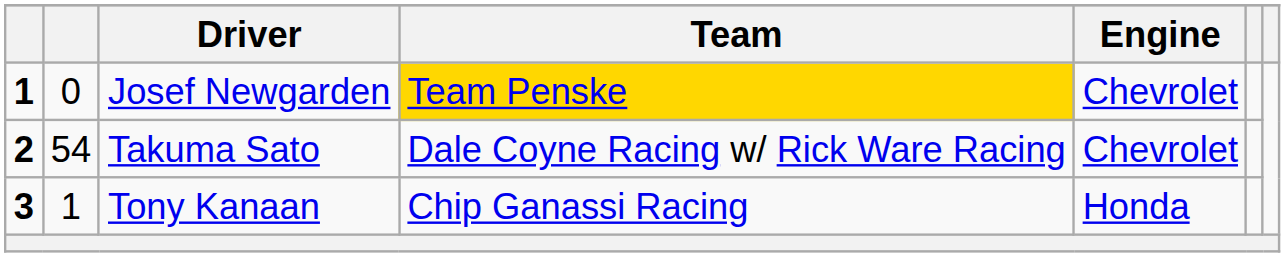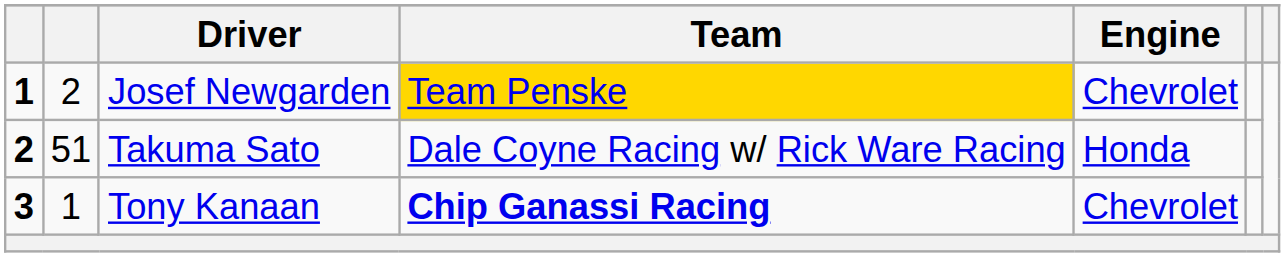 <table class="wikitable" style="font-size:95%;">
 <tr>
 </tr>
 <tr>
 <th></th>
 <th></th>
 <th>Driver</th>
 <th>Team</th>
 <th>Engine</th>
 <th></th>
 <th></th>
 </tr>
 <tr>
 <td style="text-align:center;"><strong>1</strong></td>
-<td style="text-align:center;">0</td>
+<td style="text-align:center;">2</td>
 <td> <a href='#'>Josef Newgarden</a></td>
 <td style="background: gold;"><a href='#'>Team Penske</a></td>
 <td><a href='#'>Chevrolet</a></td>
 <td></td>
 </tr>
 <tr>
 <td style="text-align:center;"><strong>2</strong></td>
-<td style="text-align:center;">54</td>
+<td style="text-align:center;">51</td>
 <td> <a href='#'>Takuma Sato</a></td>
 <td><a href='#'>Dale Coyne Racing</a> w/ <a href='#'>Rick Ware Racing</a></td>
-<td><a href='#'>Chevrolet</a></td>
+<td><a href='#'>Honda</a></td>
 <td></td>
 </tr>
 <tr>
 <td style="text-align:center;"><strong>3</strong></td>
 <td style="text-align:center;">1</td>
 <td> <a href='#'>Tony Kanaan</a></td>
-<td><a href='#'>Chip Ganassi Racing</a></td>
-<td><a href='#'>Honda</a></td>
+<td><strong><a href='#'>Chip Ganassi Racing</a></strong></td>
+<td><a href='#'>Chevrolet</a></td>
 <td></td>
 </tr>
 <tr>
 <th colspan=7></th>
 </tr>
 </table>
